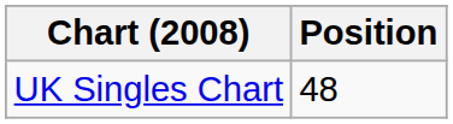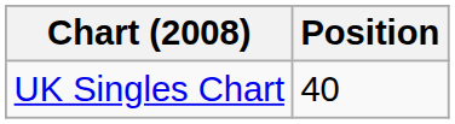 <table class="wikitable">
 <tr>
 <th>Chart (2008)</th>
 <th>Position</th>
 </tr>
 <tr>
 <td><a href='#'>UK Singles Chart</a></td>
-<td>48</td>
+<td>40</td>
 </tr>
 </table>
